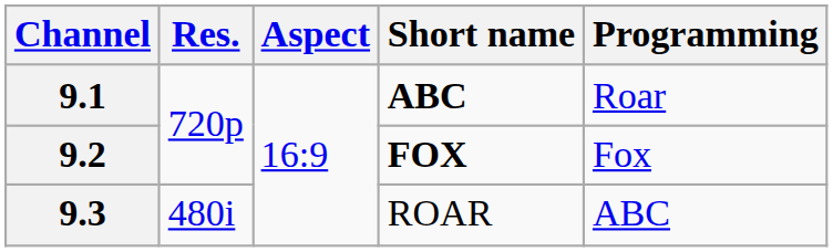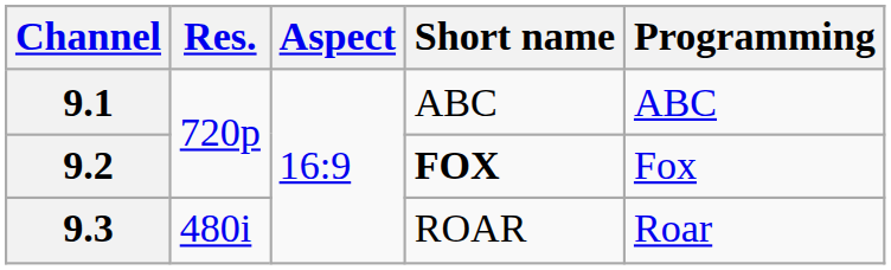 <table class="wikitable">
 <tr>
 <th><a href='#'>Channel</a></th>
 <th><a href='#'>Res.</a></th>
 <th><a href='#'>Aspect</a></th>
 <th>Short name</th>
 <th>Programming</th>
 </tr>
 <tr>
 <th scope = "row">9.1</th>
 <td rowspan=2><a href='#'>720p</a></td>
 <td rowspan=3><a href='#'>16:9</a></td>
-<td><strong>ABC</strong></td>
-<td><a href='#'>Roar</a></td>
+<td>ABC</td>
+<td><a href='#'>ABC</a></td>
 </tr>
 <tr>
 <th scope = "row">9.2</th>
 <td><strong>FOX</strong></td>
 <td><a href='#'>Fox</a></td>
 </tr>
 <tr>
 <th scope = "row">9.3</th>
 <td><a href='#'>480i</a></td>
 <td>ROAR</td>
-<td><a href='#'>ABC</a></td>
+<td><a href='#'>Roar</a></td>
 </tr>
 </table>
